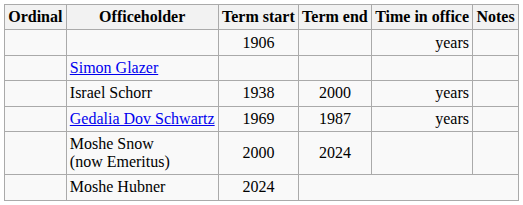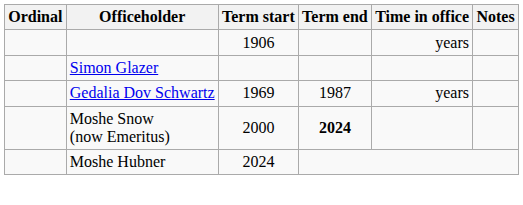 <table class="wikitable">
 <tr>
 <th>Ordinal</th>
 <th>Officeholder</th>
 <th>Term start</th>
 <th>Term end</th>
 <th>Time in office</th>
 <th>Notes</th>
 </tr>
 <tr>
 <td align="center"></td>
 <td></td>
 <td align=center>1906</td>
 <td align=center></td>
 <td align=right> years</td>
 <td></td>
 </tr>
 <tr>
 <td align="center"></td>
 <td><a href='#'>Simon Glazer</a></td>
 <td align=center></td>
 <td align=center></td>
 <td></td>
 <td></td>
 </tr>
 <tr>
 <td align="center"></td>
-<td>Israel Schorr</td>
-<td align=center>1938</td>
-<td align=center>2000</td>
-<td align=right> years</td>
-<td></td>
-</tr>
-<tr>
-<td align="center"></td>
 <td><a href='#'>Gedalia Dov Schwartz</a></td>
 <td align=center>1969</td>
 <td align=center>1987</td>
 <td align=right> years</td>
 <td></td>
 </tr>
 <tr>
 <td align="center"></td>
 <td>Moshe Snow<br>(now Emeritus)</td>
 <td align=center>2000</td>
-<td align=center>2024</td>
+<td align=center><strong>2024</strong></td>
 <td align=right></td>
 <td></td>
 </tr>
 <tr>
 <td align="center"></td>
 <td>Moshe Hubner</td>
 <td align=center>2024</td>
 </tr>
 </table>
